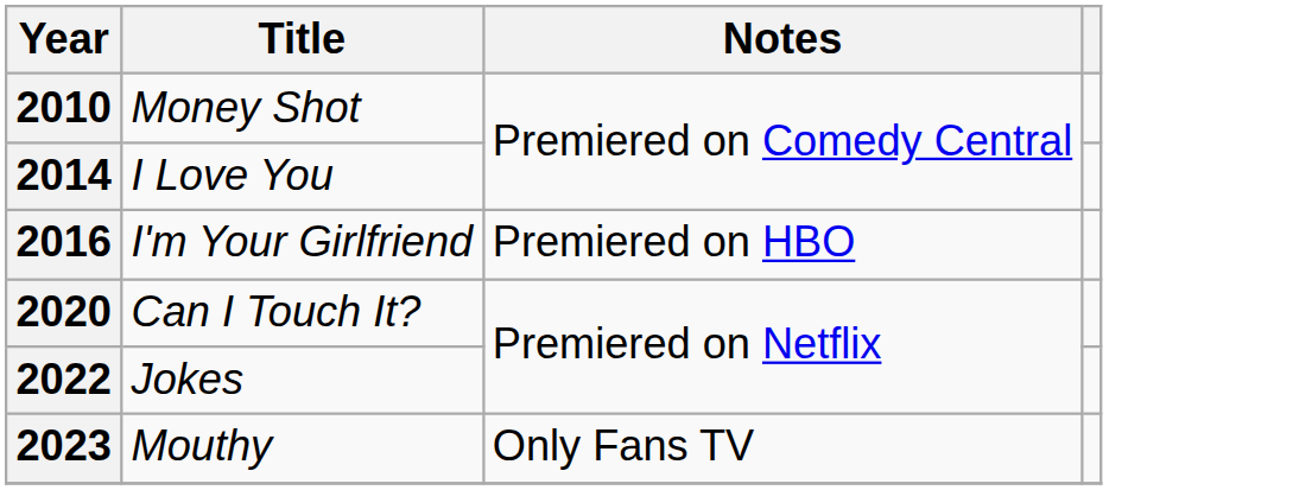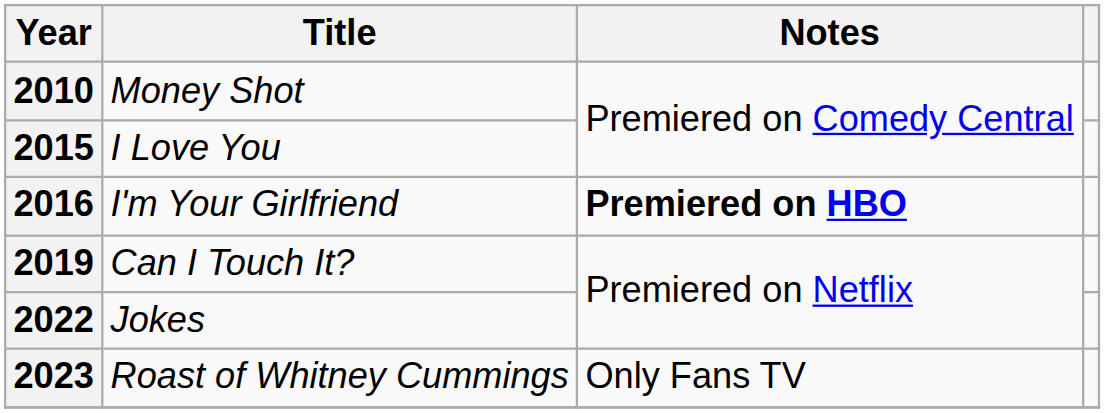 <table class="wikitable plainrowheaders sortable" style="margin-right: 0;">
 <tr>
 <th scope="col">Year</th>
 <th scope="col">Title</th>
 <th scope="col" class="unsortable">Notes</th>
 <th scope="col" class="unsortable"></th>
 </tr>
 <tr>
 <th scope="row">2010</th>
 <td><em>Money Shot</em></td>
 <td rowspan="2">Premiered on <a href='#'>Comedy Central</a></td>
 <td style="text-align:center;"></td>
 </tr>
 <tr>
-<th scope="row">2014</th>
+<th scope="row">2015</th>
 <td><em>I Love You</em></td>
 <td style="text-align:center;"></td>
 </tr>
 <tr>
 <th scope="row">2016</th>
 <td><em>I'm Your Girlfriend</em></td>
-<td>Premiered on <a href='#'>HBO</a></td>
+<td><strong>Premiered on <a href='#'>HBO</a></strong></td>
 <td style="text-align:center;"></td>
 </tr>
 <tr>
-<th scope="row">2020</th>
+<th scope="row">2019</th>
 <td><em>Can I Touch It?</em></td>
 <td rowspan="2">Premiered on <a href='#'>Netflix</a></td>
 <td style="text-align:center;"></td>
 </tr>
 <tr>
 <th scope="row">2022</th>
 <td><em>Jokes</em></td>
 <td style="text-align:center;"></td>
 </tr>
 <tr>
 <th scope="row">2023</th>
-<td><em>Mouthy</em></td>
+<td><em>Roast of Whitney Cummings</em></td>
 <td>Only Fans TV</td>
 <td></td>
 </tr>
 <tr>
 </tr>
 </table>
